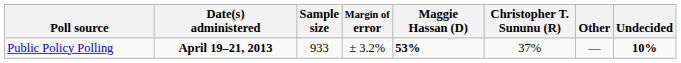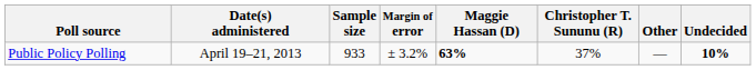 <table class="wikitable">
 <tr valign= bottom>
 <th style="width:185px;">Poll source</th>
 <th style="width:175px;">Date(s)<br>administered</th>
 <th class=small>Sample<br>size</th>
 <th><small>Margin of</small><br>error</th>
 <th style="width:110px;">Maggie<br>Hassan (D)</th>
 <th style="width:110px;">Christopher T.<br>Sununu (R)</th>
 <th>Other</th>
 <th>Undecided</th>
 </tr>
 <tr>
 <td><a href='#'>Public Policy Polling</a></td>
-<td align=center><strong>April 19–21, 2013</strong></td>
+<td align=center>April 19–21, 2013</td>
 <td align=center>933</td>
 <td align=center>± 3.2%</td>
-<td><strong>53%</strong></td>
+<td><strong>63%</strong></td>
 <td align=center>37%</td>
 <td align=center>—</td>
 <td align=center><strong>10%</strong></td>
 </tr>
 </table>
